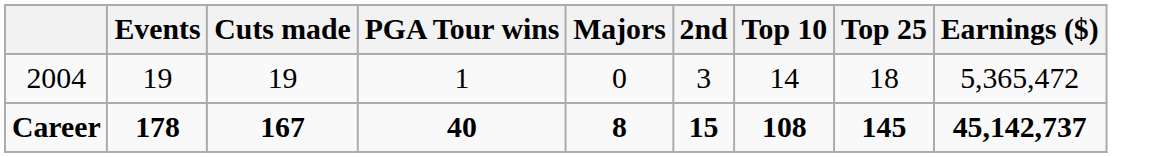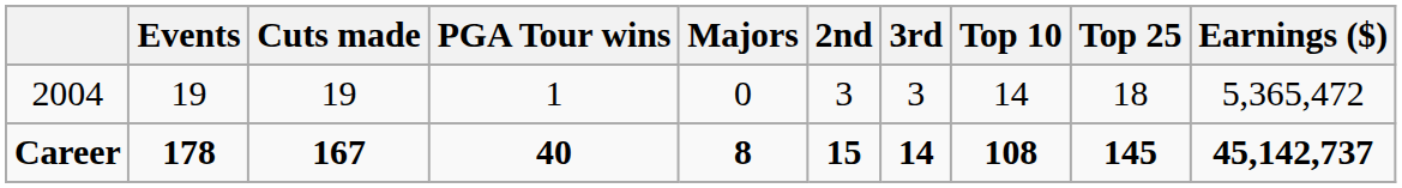 <table class=wikitable style="font-size:95%;text-align:center">
 <tr>
 <th></th>
 <th>Events</th>
 <th>Cuts made</th>
 <th>PGA Tour wins</th>
 <th>Majors</th>
 <th>2nd</th>
+<th>3rd</th>
 <th>Top 10</th>
 <th>Top 25</th>
 <th>Earnings ($)</th>
 </tr>
 <tr>
 <td>2004</td>
 <td>19</td>
 <td>19</td>
 <td>1</td>
 <td>0</td>
+<td>3</td>
 <td>3</td>
 <td>14</td>
 <td>18</td>
 <td>5,365,472</td>
 </tr>
 <tr>
 <td><strong>Career</strong></td>
 <td><strong>178</strong></td>
 <td><strong>167</strong></td>
 <td><strong>40</strong></td>
 <td><strong>8</strong></td>
 <td><strong>15</strong></td>
+<td><strong>14</strong></td>
 <td><strong>108</strong></td>
 <td><strong>145</strong></td>
 <td><strong>45,142,737</strong></td>
 </tr>
 </table>
